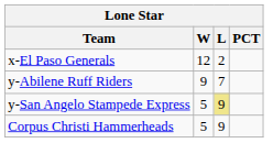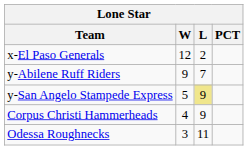 <table class="wikitable" style="text-align:center">
 <tr>
 <th colspan=4>Lone Star</th>
 </tr>
 <tr>
 <th>Team</th>
 <th>W</th>
 <th>L</th>
 <th>PCT</th>
 </tr>
 <tr>
 <td align=left>x-<a href='#'>El Paso Generals</a></td>
 <td>12</td>
 <td>2</td>
 <td></td>
 </tr>
 <tr>
 <td align=left>y-<a href='#'>Abilene Ruff Riders</a></td>
 <td>9</td>
 <td>7</td>
 <td></td>
 </tr>
 <tr>
 <td align=left>y-<a href='#'>San Angelo Stampede Express</a></td>
 <td>5</td>
 <td style="background: khaki;">9</td>
 <td></td>
 </tr>
 <tr>
 <td align=left><a href='#'>Corpus Christi Hammerheads</a></td>
-<td>5</td>
+<td>4</td>
 <td>9</td>
 <td></td>
 </tr>
+<tr>
+<td align=left><a href='#'>Odessa Roughnecks</a></td>
+<td>3</td>
+<td>11</td>
+<td></td>
+</tr>
 </table>
